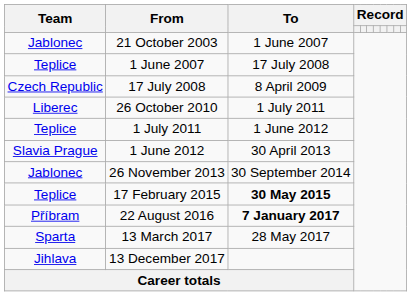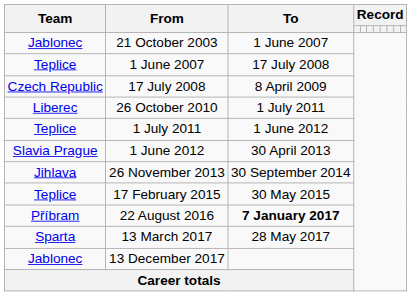 <table class="wikitable" style="text-align: center">
 <tr>
 <th rowspan=2>Team</th>
 <th rowspan=2>From</th>
 <th rowspan=2>To</th>
 <th colspan=8>Record</th>
 </tr>
 <tr>
 <th></th>
 <th></th>
 <th></th>
 <th></th>
 <th></th>
 <th></th>
 <th></th>
 <th></th>
 </tr>
 <tr>
 <td><a href='#'>Jablonec</a></td>
 <td>21 October 2003</td>
 <td>1 June 2007<br></td>
 </tr>
 <tr>
 <td><a href='#'>Teplice</a></td>
 <td>1 June 2007</td>
 <td>17 July 2008<br></td>
 </tr>
 <tr>
 <td><a href='#'>Czech Republic</a></td>
 <td>17 July 2008</td>
 <td>8 April 2009<br></td>
 </tr>
 <tr>
 <td><a href='#'>Liberec</a></td>
 <td>26 October 2010</td>
 <td>1 July 2011<br></td>
 </tr>
 <tr>
 <td><a href='#'>Teplice</a></td>
 <td>1 July 2011</td>
 <td>1 June 2012<br></td>
 </tr>
 <tr>
 <td><a href='#'>Slavia Prague</a></td>
 <td>1 June 2012</td>
 <td>30 April 2013<br></td>
 </tr>
 <tr>
-<td><a href='#'>Jablonec</a></td>
+<td><a href='#'>Jihlava</a></td>
 <td>26 November 2013</td>
 <td>30 September 2014<br></td>
 </tr>
 <tr>
 <td><a href='#'>Teplice</a></td>
 <td>17 February 2015</td>
-<td><strong>30 May 2015<br></strong></td>
+<td>30 May 2015<br></td>
 </tr>
 <tr>
 <td><a href='#'>Příbram</a></td>
 <td>22 August 2016</td>
 <td><strong>7 January 2017<br></strong></td>
 </tr>
 <tr>
 <td><a href='#'>Sparta</a></td>
 <td>13 March 2017</td>
 <td>28 May 2017<br></td>
 </tr>
 <tr>
-<td><a href='#'>Jihlava</a></td>
+<td><a href='#'>Jablonec</a></td>
 <td>13 December 2017</td>
 <td><br></td>
 </tr>
 <tr>
 <th colspan=3>Career totals<br></th>
 </tr>
 </table>
